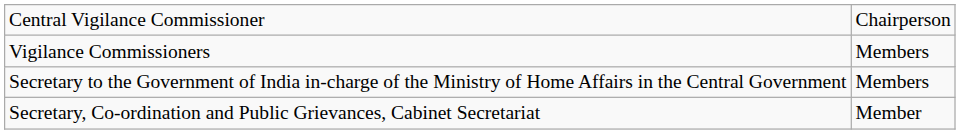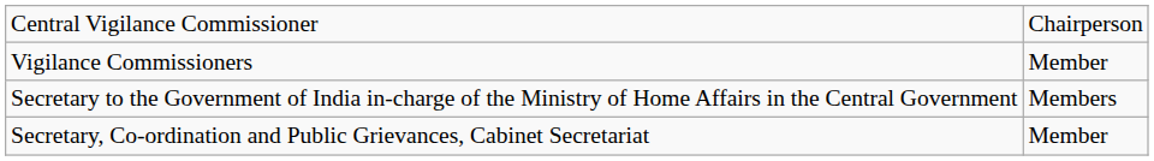 <table class="wikitable">
 <tr>
 <td>Central Vigilance Commissioner</td>
 <td>Chairperson</td>
 </tr>
 <tr>
 <td>Vigilance Commissioners</td>
-<td>Members</td>
+<td>Member</td>
 </tr>
 <tr>
 <td>Secretary to the Government of India in-charge of the Ministry of Home Affairs in the Central Government</td>
 <td>Members</td>
 </tr>
 <tr>
 <td>Secretary, Co-ordination and Public Grievances, Cabinet Secretariat</td>
 <td>Member</td>
 </tr>
 </table>
